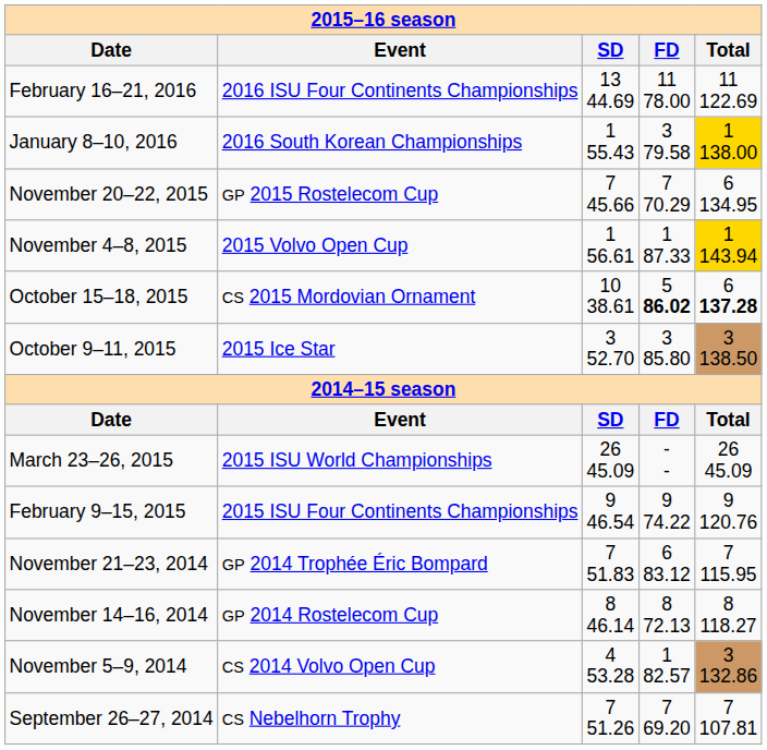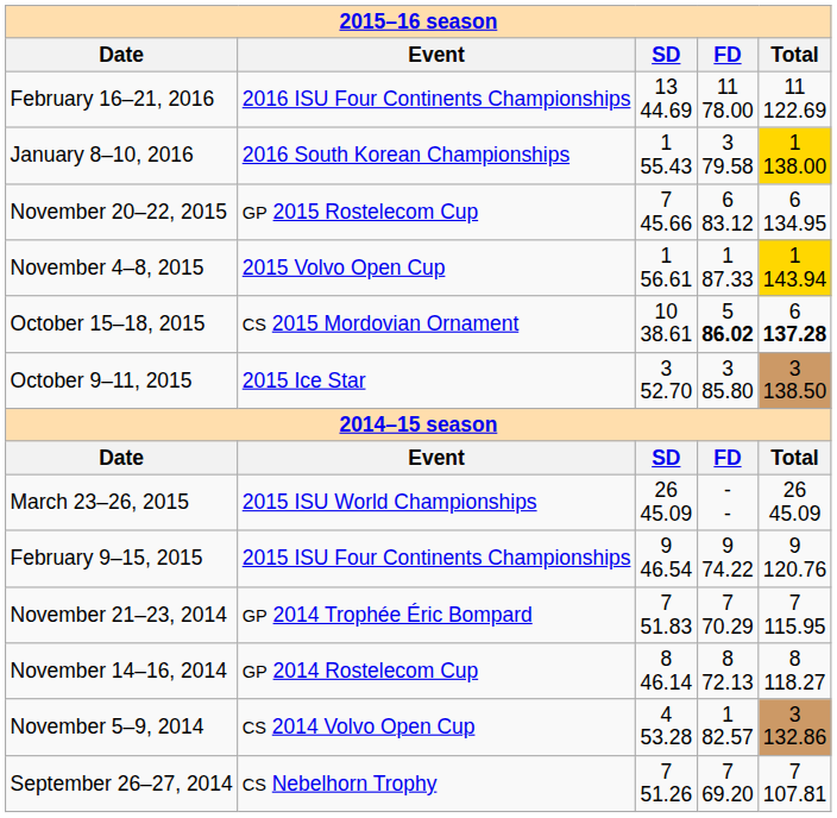 <table class="wikitable">
 <tr>
 <th style="background-color: #ffdead;" colspan=8 align=center><strong><a href='#'>2015–16 season</a></strong></th>
 </tr>
 <tr>
 <th>Date</th>
 <th>Event</th>
 <th><a href='#'>SD</a></th>
 <th><a href='#'>FD</a></th>
 <th>Total</th>
 </tr>
 <tr>
 <td>February 16–21, 2016</td>
 <td><a href='#'>2016 ISU Four Continents Championships</a></td>
 <td align=center>13 <br> 44.69</td>
 <td align=center>11 <br> 78.00</td>
 <td align=center>11 <br> 122.69</td>
 </tr>
 <tr>
 <td>January 8–10, 2016</td>
 <td><a href='#'>2016 South Korean Championships</a></td>
 <td align=center>1 <br> 55.43</td>
 <td align=center>3 <br> 79.58</td>
 <td align=center bgcolor=gold>1 <br> 138.00</td>
 </tr>
 <tr>
 <td>November 20–22, 2015</td>
 <td><small>GP</small> <a href='#'>2015 Rostelecom Cup</a></td>
 <td align=center>7 <br> 45.66</td>
-<td align=center>7 <br> 70.29</td>
+<td align=center>6 <br> 83.12</td>
 <td align=center>6 <br> 134.95</td>
 </tr>
 <tr>
 <td>November 4–8, 2015</td>
 <td><a href='#'>2015 Volvo Open Cup</a></td>
 <td align=center>1 <br> 56.61</td>
 <td align=center>1 <br> 87.33</td>
 <td align=center bgcolor=gold>1 <br> 143.94</td>
 </tr>
 <tr>
 <td>October 15–18, 2015</td>
 <td><small>CS</small> <a href='#'>2015 Mordovian Ornament</a></td>
 <td align=center>10 <br> 38.61</td>
 <td align=center>5 <br> <strong>86.02</strong></td>
 <td align=center>6 <br> <strong>137.28</strong></td>
 </tr>
 <tr>
 <td>October 9–11, 2015</td>
 <td><a href='#'>2015 Ice Star</a></td>
 <td align=center>3 <br> 52.70</td>
 <td align=center>3 <br> 85.80</td>
 <td align=center bgcolor=cc9966>3 <br> 138.50</td>
 </tr>
 <tr>
 <th style="background-color: #ffdead;" colspan=8 align=center><strong><a href='#'>2014–15 season</a></strong></th>
 </tr>
 <tr>
 <th>Date</th>
 <th>Event</th>
 <th><a href='#'>SD</a></th>
 <th><a href='#'>FD</a></th>
 <th>Total</th>
 </tr>
 <tr>
 <td>March 23–26, 2015</td>
 <td><a href='#'>2015 ISU World Championships</a></td>
 <td align=center>26 <br> 45.09</td>
 <td align=center>- <br> -</td>
 <td align=center>26 <br> 45.09</td>
 </tr>
 <tr>
 <td>February 9–15, 2015</td>
 <td><a href='#'>2015 ISU Four Continents Championships</a></td>
 <td align=center>9 <br> 46.54</td>
 <td align=center>9 <br> 74.22</td>
 <td align=center>9 <br> 120.76</td>
 </tr>
 <tr>
 <td>November 21–23, 2014</td>
 <td><small>GP</small> <a href='#'>2014 Trophée Éric Bompard</a></td>
 <td align=center>7 <br> 51.83</td>
-<td align=center>6 <br> 83.12</td>
+<td align=center>7 <br> 70.29</td>
 <td align=center>7 <br> 115.95</td>
 </tr>
 <tr>
 <td>November 14–16, 2014</td>
 <td><small>GP</small> <a href='#'>2014 Rostelecom Cup</a></td>
 <td align=center>8 <br> 46.14</td>
 <td align=center>8 <br> 72.13</td>
 <td align=center>8 <br> 118.27</td>
 </tr>
 <tr>
 <td>November 5–9, 2014</td>
 <td><small>CS</small> <a href='#'>2014 Volvo Open Cup</a></td>
 <td align=center>4 <br> 53.28</td>
 <td align=center>1 <br> 82.57</td>
 <td align=center bgcolor=cc9966>3 <br> 132.86</td>
 </tr>
 <tr>
 <td>September 26–27, 2014</td>
 <td><small>CS</small> <a href='#'>Nebelhorn Trophy</a></td>
 <td align=center>7 <br> 51.26</td>
 <td align=center>7 <br> 69.20</td>
 <td align=center>7 <br> 107.81</td>
 </tr>
 </table>
